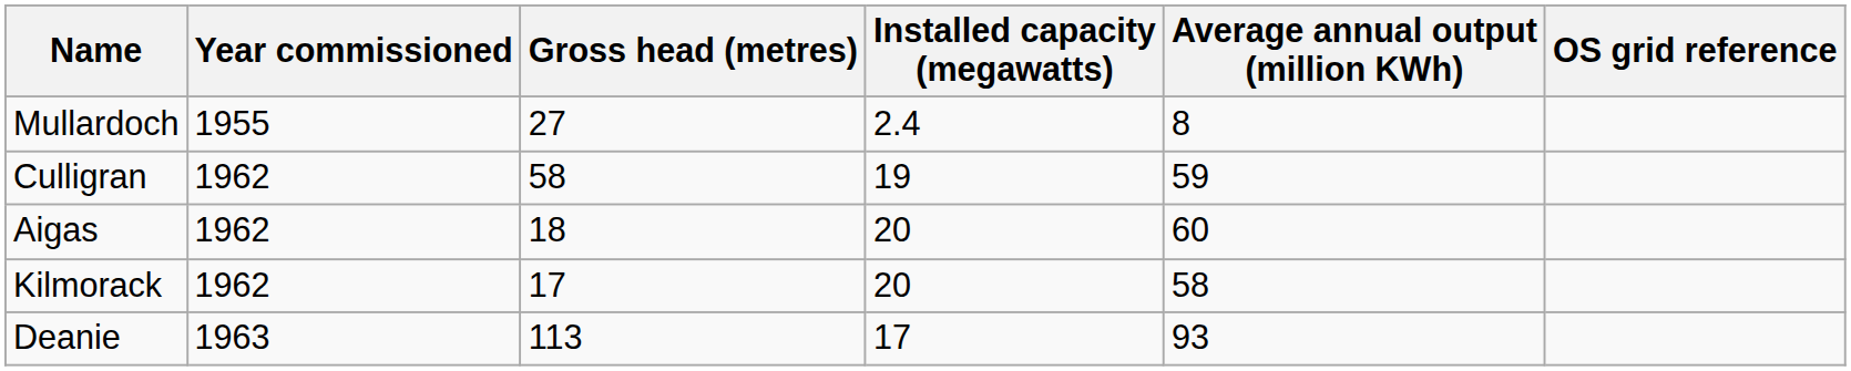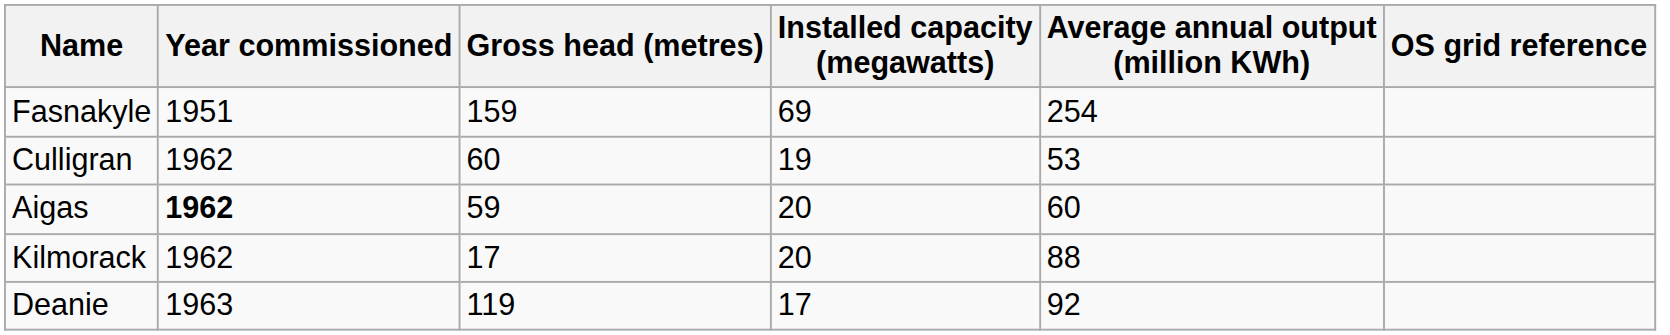 <table class="wikitable">
 <tr>
 <th>Name</th>
 <th>Year commissioned</th>
 <th>Gross head (metres)</th>
 <th>Installed capacity <br>(megawatts)</th>
 <th>Average annual output <br>(million KWh)</th>
 <th>OS grid reference</th>
 </tr>
 <tr>
-<td>Mullardoch</td>
-<td>1955</td>
-<td>27</td>
-<td>2.4</td>
-<td>8</td>
+<td>Fasnakyle</td>
+<td>1951</td>
+<td>159</td>
+<td>69</td>
+<td>254</td>
 <td></td>
 </tr>
 <tr>
 <td>Culligran</td>
 <td>1962</td>
-<td>58</td>
+<td>60</td>
 <td>19</td>
-<td>59</td>
+<td>53</td>
 <td></td>
 </tr>
 <tr>
 <td>Aigas</td>
-<td>1962</td>
-<td>18</td>
+<td><strong>1962</strong></td>
+<td>59</td>
 <td>20</td>
 <td>60</td>
 <td></td>
 </tr>
 <tr>
 <td>Kilmorack</td>
 <td>1962</td>
 <td>17</td>
 <td>20</td>
-<td>58</td>
+<td>88</td>
 <td></td>
 </tr>
 <tr>
 <td>Deanie</td>
 <td>1963</td>
-<td>113</td>
+<td>119</td>
 <td>17</td>
-<td>93</td>
+<td>92</td>
 <td></td>
 </tr>
 </table>
